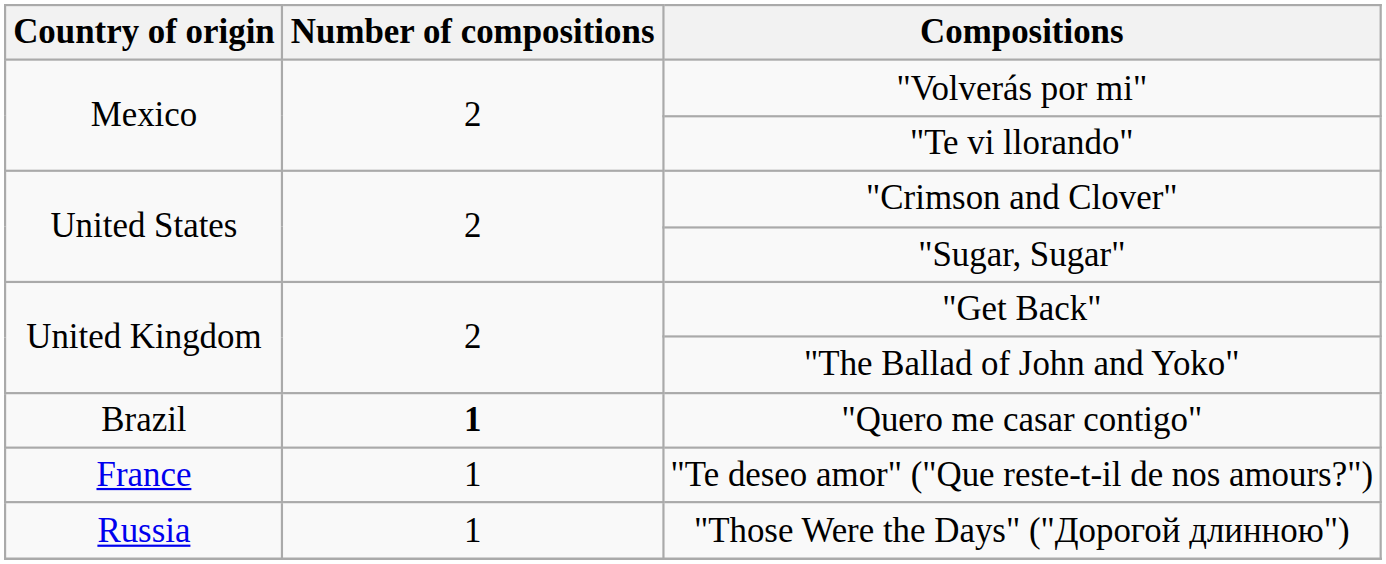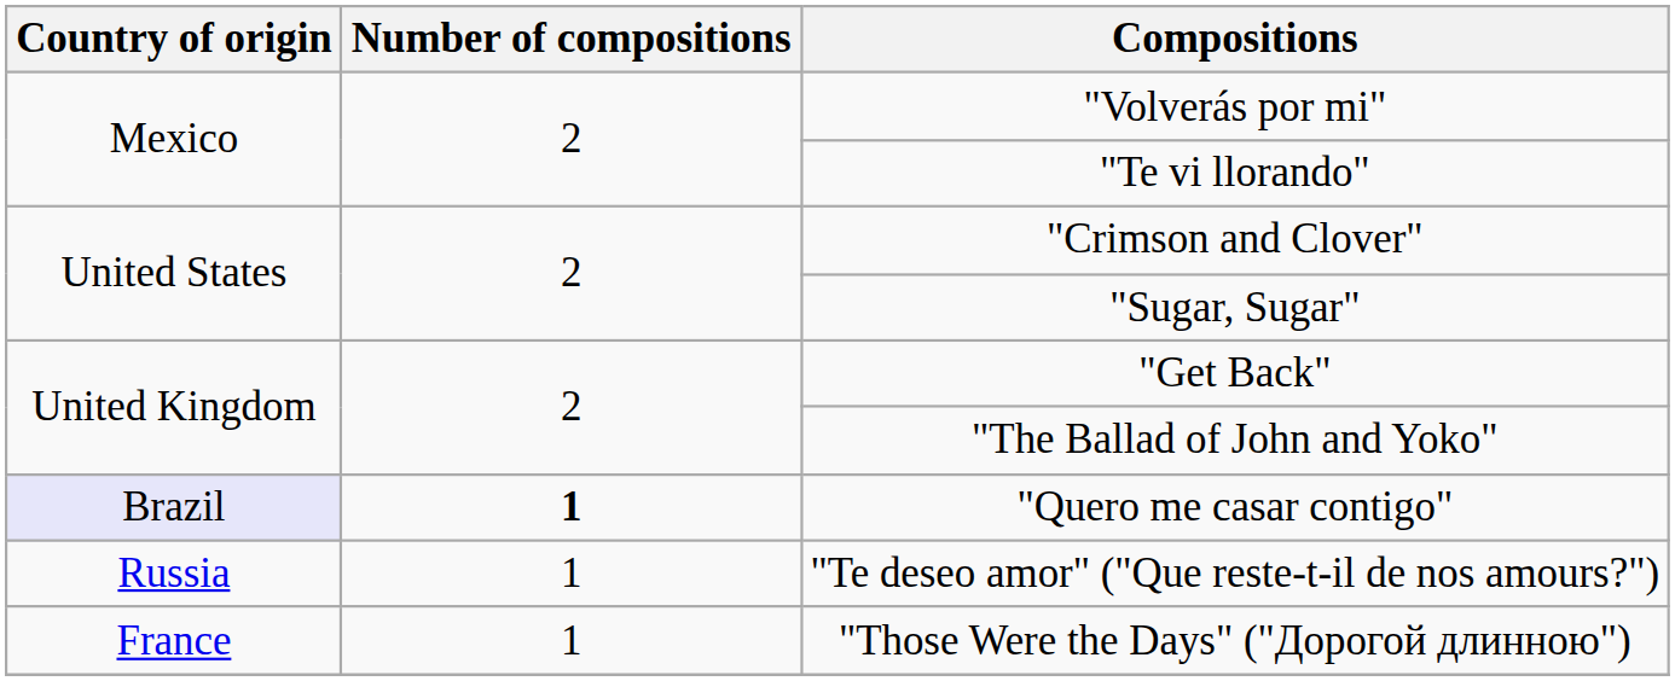 <table class="wikitable">
 <tr>
 <th>Country of origin</th>
 <th>Number of compositions</th>
 <th>Compositions</th>
 </tr>
 <tr>
 <td align="center" rowspan="2">Mexico</td>
 <td align="center" rowspan="2">2</td>
 <td align="center">"Volverás por mi"</td>
 </tr>
 <tr>
 <td align="center">"Te vi llorando"</td>
 </tr>
 <tr>
 <td align="center" rowspan="2">United States</td>
 <td align="center" rowspan="2">2</td>
 <td align="center">"Crimson and Clover"</td>
 </tr>
 <tr>
 <td align="center">"Sugar, Sugar"</td>
 </tr>
 <tr>
 <td align="center" rowspan="2">United Kingdom</td>
 <td align="center" rowspan="2">2</td>
 <td align="center">"Get Back"</td>
 </tr>
 <tr>
 <td align="center">"The Ballad of John and Yoko"</td>
 </tr>
 <tr>
-<td align="center">Brazil</td>
+<td align="center" style="background: lavender;">Brazil</td>
 <td align="center"><strong>1</strong></td>
 <td align="center">"Quero me casar contigo"</td>
 </tr>
 <tr>
-<td align="center"><a href='#'>France</a></td>
+<td align="center"><a href='#'>Russia</a></td>
 <td align="center">1</td>
 <td align="center">"Te deseo amor" ("Que reste-t-il de nos amours?")</td>
 </tr>
 <tr>
-<td align="center"><a href='#'>Russia</a></td>
+<td align="center"><a href='#'>France</a></td>
 <td align="center">1</td>
 <td align="center">"Those Were the Days" ("Дорогой длинною")</td>
 </tr>
 <tr>
 </tr>
 </table>
